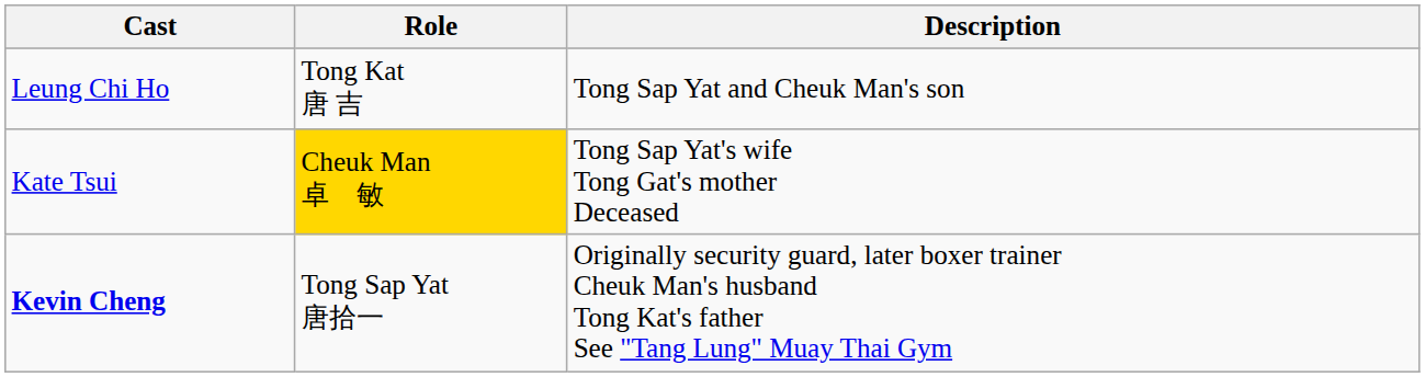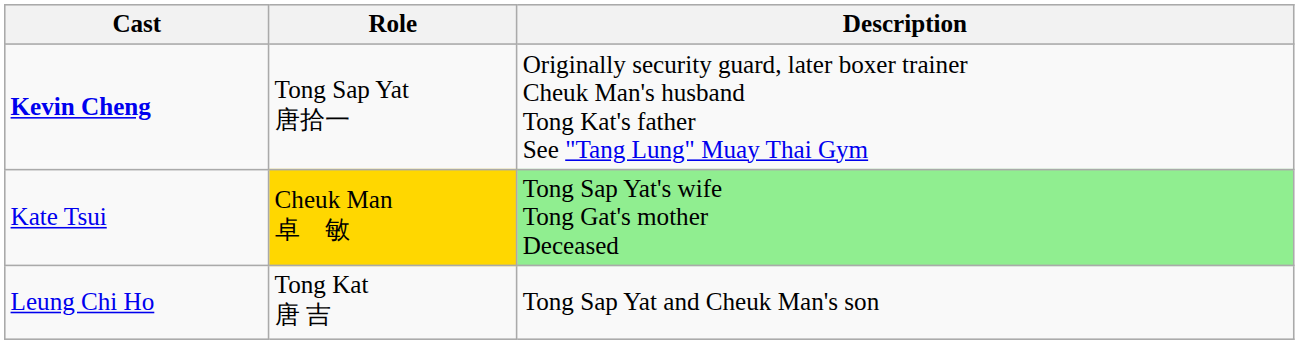 <table class="wikitable" width="65%">
 <tr>
 <th>Cast</th>
 <th>Role</th>
 <th>Description</th>
 </tr>
 <tr>
+<td><strong><a href='#'>Kevin Cheng</a></strong></td>
+<td>Tong Sap Yat<br>唐拾一</td>
+<td>Originally security guard, later boxer trainer<br>Cheuk Man's husband<br>Tong Kat's father<br>See <a href='#'>"Tang Lung" Muay Thai Gym</a></td>
+</tr>
+<tr>
+<td><a href='#'>Kate Tsui</a></td>
+<td style="background: gold;">Cheuk Man<br>卓　敏</td>
+<td style="background: lightgreen;">Tong Sap Yat's wife<br>Tong Gat's mother<br>Deceased</td>
+</tr>
+<tr>
 <td><a href='#'>Leung Chi Ho</a></td>
 <td>Tong Kat<br>唐 吉</td>
 <td>Tong Sap Yat and Cheuk Man's son</td>
 </tr>
-<tr>
-<td><a href='#'>Kate Tsui</a></td>
-<td style="background: gold;">Cheuk Man<br>卓　敏</td>
-<td>Tong Sap Yat's wife<br>Tong Gat's mother<br>Deceased</td>
-</tr>
-<tr>
-<td><strong><a href='#'>Kevin Cheng</a></strong></td>
-<td>Tong Sap Yat<br>唐拾一</td>
-<td>Originally security guard, later boxer trainer<br>Cheuk Man's husband<br>Tong Kat's father<br>See <a href='#'>"Tang Lung" Muay Thai Gym</a></td>
-</tr>
 </table>
